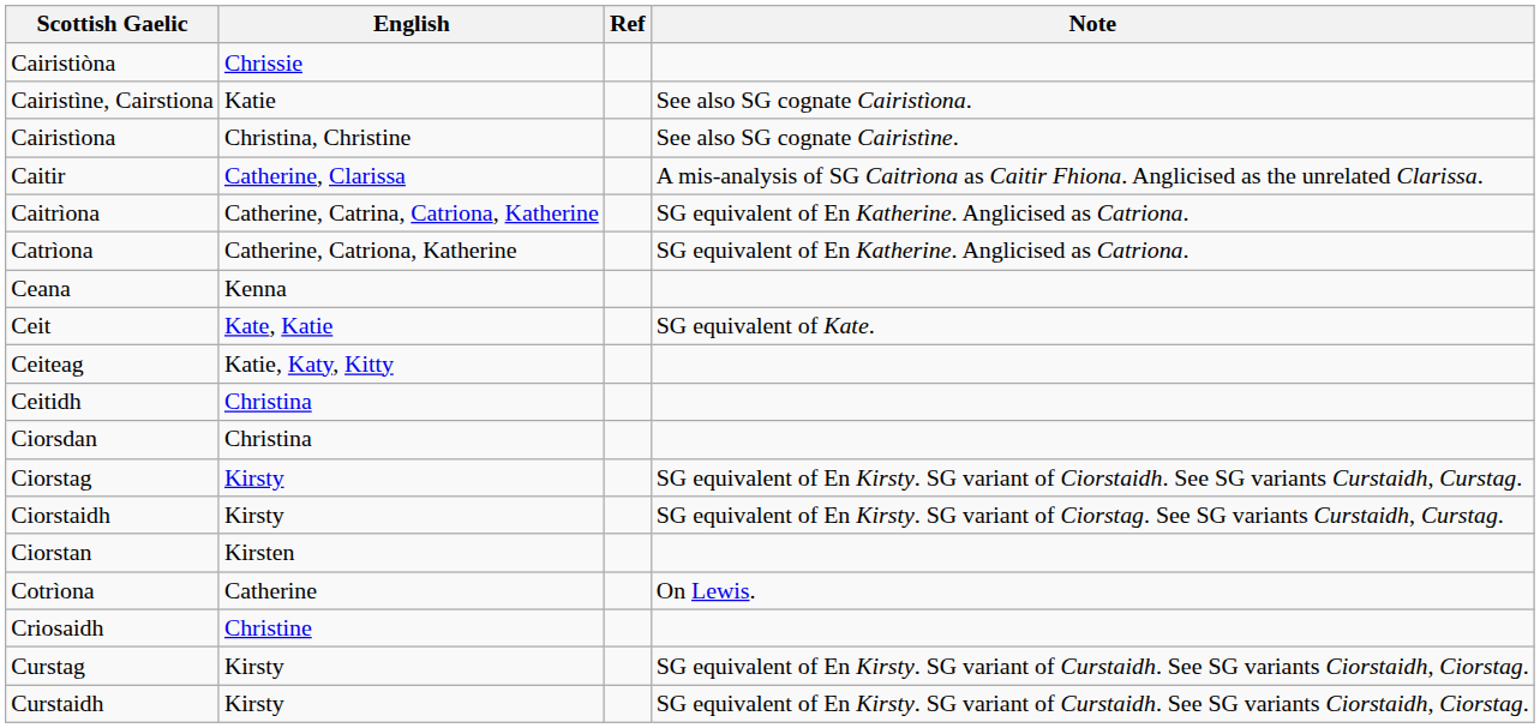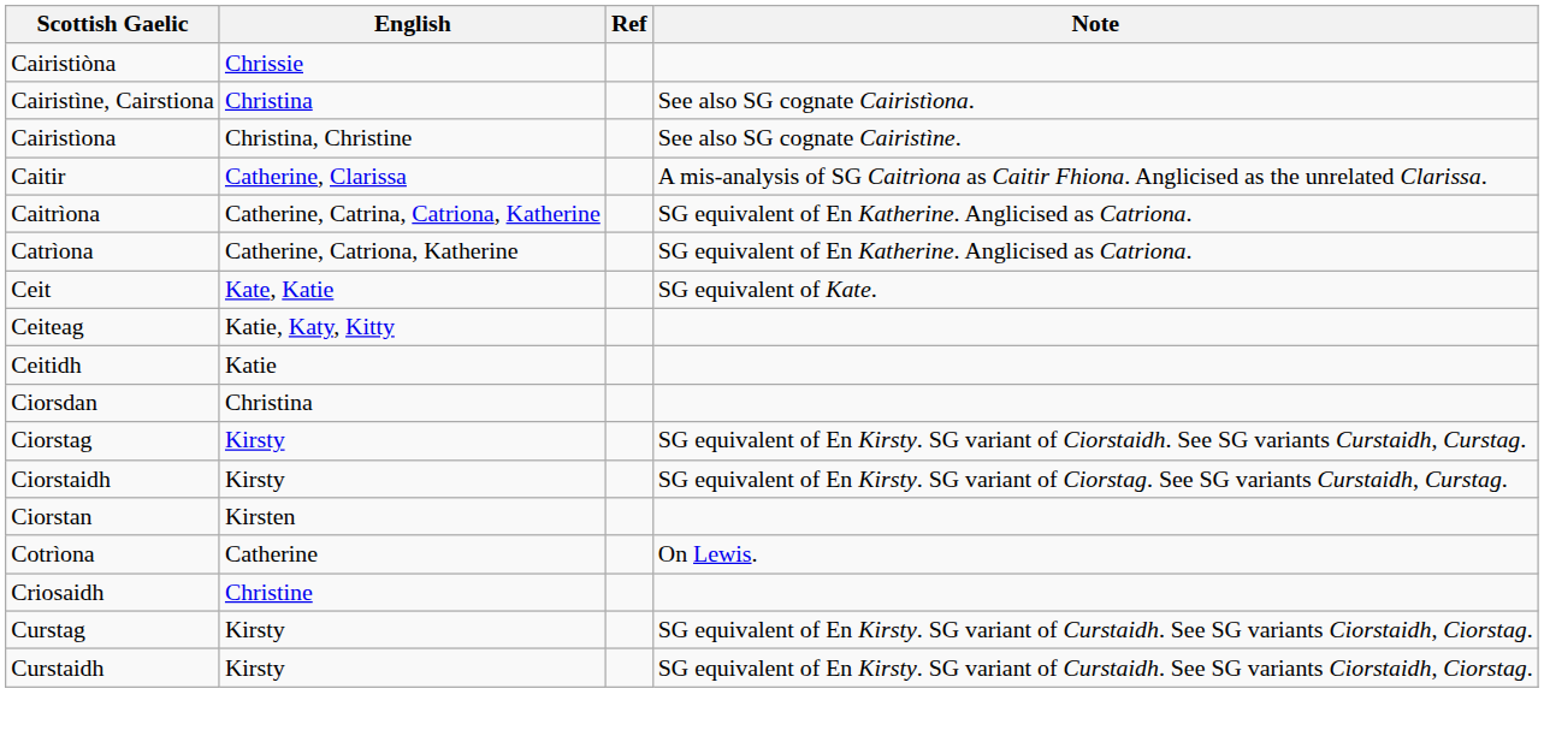 <table class="wikitable sortable">
 <tr>
 <th><strong>Scottish Gaelic</strong></th>
 <th><strong>English</strong></th>
 <th><strong>Ref</strong></th>
 <th><strong>Note</strong></th>
 </tr>
 <tr>
 <td>Cairistiòna</td>
 <td><a href='#'>Chrissie</a></td>
 <td></td>
 <td></td>
 </tr>
 <tr>
 <td>Cairistìne, Cairstiona</td>
-<td>Katie</td>
+<td><a href='#'>Christina</a></td>
 <td></td>
 <td>See also SG cognate <em>Cairistìona</em>.</td>
 </tr>
 <tr>
 <td>Cairistìona</td>
 <td>Christina, Christine</td>
 <td></td>
 <td>See also SG cognate <em>Cairistìne</em>.</td>
 </tr>
 <tr>
 <td>Caitir</td>
 <td><a href='#'>Catherine</a>, <a href='#'>Clarissa</a></td>
 <td></td>
 <td>A mis-analysis of SG <em>Caitrìona</em> as <em>Caitir Fhiona</em>. Anglicised as the unrelated <em>Clarissa</em>.</td>
 </tr>
 <tr>
 <td>Caitrìona</td>
 <td>Catherine, Catrina, <a href='#'>Catriona</a>, <a href='#'>Katherine</a></td>
 <td></td>
 <td>SG equivalent of En <em>Katherine</em>. Anglicised as <em>Catriona</em>.</td>
 </tr>
 <tr>
 <td>Catrìona</td>
 <td>Catherine, Catriona, Katherine</td>
 <td></td>
 <td>SG equivalent of En <em>Katherine</em>. Anglicised as <em>Catriona</em>.</td>
 </tr>
 <tr>
-<td>Ceana</td>
-<td>Kenna</td>
-<td></td>
-<td></td>
-</tr>
-<tr>
 <td>Ceit</td>
 <td><a href='#'>Kate</a>, <a href='#'>Katie</a></td>
 <td></td>
 <td>SG equivalent of <em>Kate</em>.</td>
 </tr>
 <tr>
 <td>Ceiteag</td>
 <td>Katie, <a href='#'>Katy</a>, <a href='#'>Kitty</a></td>
 <td></td>
 <td></td>
 </tr>
 <tr>
 <td>Ceitidh</td>
-<td><a href='#'>Christina</a></td>
+<td>Katie</td>
 <td></td>
 <td></td>
 </tr>
 <tr>
 <td>Ciorsdan</td>
 <td>Christina</td>
 <td></td>
 <td></td>
 </tr>
 <tr>
 <td>Ciorstag</td>
 <td><a href='#'>Kirsty</a></td>
 <td></td>
 <td>SG equivalent of En <em>Kirsty</em>. SG variant of <em>Ciorstaidh</em>. See SG variants <em>Curstaidh</em>, <em>Curstag</em>.</td>
 </tr>
 <tr>
 <td>Ciorstaidh</td>
 <td>Kirsty</td>
 <td></td>
 <td>SG equivalent of En <em>Kirsty</em>. SG variant of <em>Ciorstag</em>. See SG variants <em>Curstaidh</em>, <em>Curstag</em>.</td>
 </tr>
 <tr>
 <td>Ciorstan</td>
 <td>Kirsten</td>
 <td></td>
 <td></td>
 </tr>
 <tr>
 <td>Cotrìona</td>
 <td>Catherine</td>
 <td></td>
 <td>On <a href='#'>Lewis</a>.</td>
 </tr>
 <tr>
 <td>Criosaidh</td>
 <td><a href='#'>Christine</a></td>
 <td></td>
 <td></td>
 </tr>
 <tr>
 <td>Curstag</td>
 <td>Kirsty</td>
 <td></td>
 <td>SG equivalent of En <em>Kirsty</em>. SG variant of <em>Curstaidh</em>. See SG variants <em>Ciorstaidh</em>, <em>Ciorstag</em>.</td>
 </tr>
 <tr>
 <td>Curstaidh</td>
 <td>Kirsty</td>
 <td></td>
 <td>SG equivalent of En <em>Kirsty</em>. SG variant of <em>Curstaidh</em>. See SG variants <em>Ciorstaidh</em>, <em>Ciorstag</em>.</td>
 </tr>
 </table>
